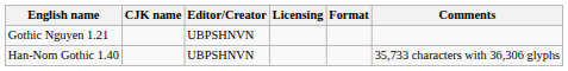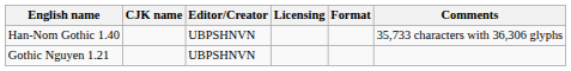 <table class="wikitable sortable" style="font-size: 0.8em;">
 <tr>
 <th>English name</th>
 <th>CJK name</th>
 <th>Editor/Creator</th>
 <th>Licensing</th>
 <th>Format</th>
 <th>Comments</th>
 </tr>
 <tr>
+<td>Han-Nom Gothic 1.40</td>
+<td></td>
+<td>UBPSHNVN</td>
+<td></td>
+<td></td>
+<td>35,733 characters with 36,306 glyphs</td>
+</tr>
+<tr>
 <td>Gothic Nguyen 1.21</td>
 <td></td>
 <td>UBPSHNVN</td>
 <td></td>
 <td></td>
 <td></td>
 </tr>
-<tr>
-<td>Han-Nom Gothic 1.40</td>
-<td></td>
-<td>UBPSHNVN</td>
-<td></td>
-<td></td>
-<td>35,733 characters with 36,306 glyphs</td>
-</tr>
 </table>
